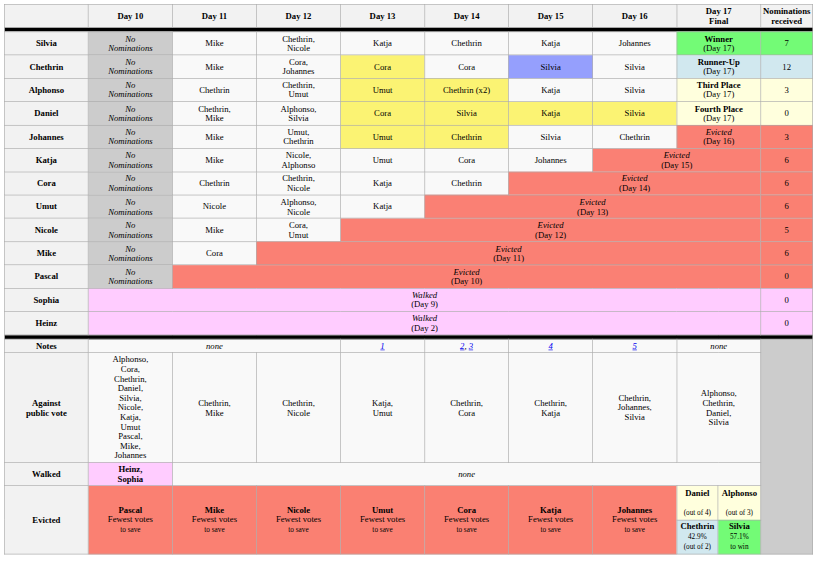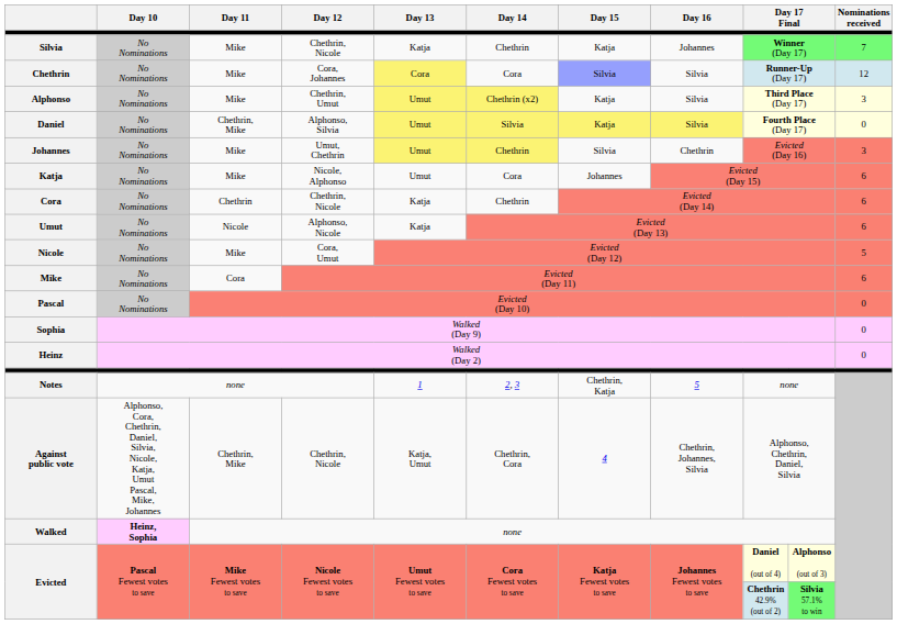 <table class="wikitable" style="text-align:center; font-size:85%; line-height:15px; width:100%">
 <tr>
 <th style="width:10%"></th>
 <th style="width:10%">Day 10</th>
 <th style="width:10%">Day 11</th>
 <th style="width:10%">Day 12</th>
 <th style="width:10%">Day 13</th>
 <th style="width:10%">Day 14</th>
 <th style="width:10%">Day 15</th>
 <th style="width:10%">Day 16</th>
 <th style="width:10%" colspan="2">Day 17<br>Final</th>
 <th style="width:1%">Nominations<br>received</th>
 </tr>
 <tr>
 <th style="background:#000" colspan="11"></th>
 </tr>
 <tr>
 <th>Silvia</th>
 <td style="background:#ccc"><em>No<br>Nominations</em></td>
 <td>Mike</td>
 <td>Chethrin,<br>Nicole</td>
 <td>Katja</td>
 <td>Chethrin</td>
 <td>Katja</td>
 <td>Johannes</td>
 <td bgcolor="#73FB76" colspan="2"><strong>Winner</strong><br>(Day 17)</td>
 <td bgcolor="#73FB76">7</td>
 </tr>
 <tr>
 <th>Chethrin</th>
 <td style="background:#ccc"><em>No<br>Nominations</em></td>
 <td>Mike</td>
 <td>Cora,<br>Johannes</td>
 <td style="background:#FBF373">Cora</td>
 <td>Cora</td>
 <td style="background:#959ffd">Silvia</td>
 <td>Silvia</td>
 <td bgcolor="#D1E8EF" colspan="2"><strong>Runner-Up</strong><br>(Day 17)</td>
 <td bgcolor="#D1E8EF">12</td>
 </tr>
 <tr>
 <th>Alphonso</th>
 <td style="background:#ccc"><em>No<br>Nominations</em></td>
-<td>Chethrin</td>
+<td>Mike</td>
 <td>Chethrin,<br>Umut</td>
 <td style="background:#FBF373">Umut</td>
 <td style="background:#FBF373">Chethrin (x2)</td>
 <td>Katja</td>
 <td>Silvia</td>
 <td style="background:#ffffdd;" colspan="2"><strong>Third Place</strong><br>(Day 17)</td>
 <td style="background:#ffffdd;">3</td>
 </tr>
 <tr>
 <th>Daniel</th>
 <td style="background:#ccc"><em>No<br>Nominations</em></td>
 <td>Chethrin,<br>Mike</td>
 <td>Alphonso,<br>Silvia</td>
-<td style="background:#FBF373">Cora</td>
+<td style="background:#FBF373">Umut</td>
 <td style="background:#FBF373">Silvia</td>
 <td bgcolor="#fbf373">Katja</td>
 <td bgcolor="#fbf373">Silvia</td>
 <td style="background:#ffffdd;" colspan="2"><strong>Fourth Place</strong><br>(Day 17)</td>
 <td style="background:#ffffdd;">0</td>
 </tr>
 <tr>
 <th>Johannes</th>
 <td style="background:#ccc"><em>No<br>Nominations</em></td>
 <td>Mike</td>
 <td>Umut,<br>Chethrin</td>
 <td style="background:#FBF373">Umut</td>
 <td style="background:#FBF373">Chethrin</td>
 <td>Silvia</td>
 <td>Chethrin</td>
 <td style="background:#Fa8074" colspan="2"><em>Evicted</em><br>(Day 16)</td>
 <td bgcolor="#fa8072">3</td>
 </tr>
 <tr>
 <th>Katja</th>
 <td style="background:#ccc"><em>No<br>Nominations</em></td>
 <td>Mike</td>
 <td>Nicole,<br>Alphonso</td>
 <td>Umut</td>
 <td>Cora</td>
 <td>Johannes</td>
 <td style="background:#Fa8074" colspan="3"><em>Evicted</em><br>(Day 15)</td>
 <td bgcolor="#fa8072">6</td>
 </tr>
 <tr>
 <th>Cora</th>
 <td style="background:#ccc"><em>No<br>Nominations</em></td>
 <td>Chethrin</td>
 <td>Chethrin,<br>Nicole</td>
 <td>Katja</td>
 <td>Chethrin</td>
 <td style="background:#Fa8074" colspan="4"><em>Evicted</em><br>(Day 14)</td>
 <td bgcolor="#fa8072">6</td>
 </tr>
 <tr>
 <th>Umut</th>
 <td style="background:#ccc"><em>No<br>Nominations</em></td>
 <td>Nicole</td>
 <td>Alphonso,<br>Nicole</td>
 <td>Katja</td>
 <td style="background:#Fa8074" colspan="5"><em>Evicted</em><br>(Day 13)</td>
 <td bgcolor="#fa8072">6</td>
 </tr>
 <tr>
 <th>Nicole</th>
 <td style="background:#ccc"><em>No<br>Nominations</em></td>
 <td>Mike</td>
 <td>Cora,<br>Umut</td>
 <td style="background:#Fa8074" colspan="6"><em>Evicted</em><br>(Day 12)</td>
 <td bgcolor="#fa8072">5</td>
 </tr>
 <tr>
 <th>Mike</th>
 <td style="background:#ccc"><em>No<br>Nominations</em></td>
 <td>Cora</td>
 <td style="background:#Fa8074" colspan="7"><em>Evicted</em><br>(Day 11)</td>
 <td bgcolor="#fa8072">6</td>
 </tr>
 <tr>
 <th>Pascal</th>
 <td style="background:#ccc"><em>No<br>Nominations</em></td>
 <td style="background:#Fa8074" colspan="8"><em>Evicted</em><br>(Day 10)</td>
 <td bgcolor="#fa8072">0</td>
 </tr>
 <tr>
 <th>Sophia</th>
 <td style="background:#FCF" colspan="9"><em>Walked</em><br>(Day 9)</td>
 <td style="background:#FCF">0</td>
 </tr>
 <tr>
 <th>Heinz</th>
 <td style="background:#FCF" colspan="9"><em>Walked</em><br>(Day 2)</td>
 <td style="background:#FCF">0</td>
 </tr>
 <tr>
 <th style="background:#000" colspan="11"></th>
 </tr>
 <tr>
 <th>Notes</th>
 <td colspan="3"><em>none</em></td>
 <td><em><a href='#'>1</a></em></td>
 <td><em><a href='#'>2</a>, <a href='#'>3</a></em></td>
-<td><em><a href='#'>4</a></em></td>
+<td>Chethrin,<br>Katja</td>
 <td><em><a href='#'>5</a></em></td>
 <td colspan="2"><em>none</em></td>
 <td style="background:#CCC" rowspan="5"></td>
 </tr>
 <tr>
 <th>Against<br>public vote</th>
 <td>Alphonso,<br>Cora,<br>Chethrin,<br>Daniel,<br>Silvia,<br>Nicole,<br>Katja,<br>Umut<br>Pascal,<br>Mike,<br>Johannes</td>
 <td>Chethrin,<br>Mike</td>
 <td>Chethrin,<br>Nicole</td>
 <td>Katja,<br>Umut</td>
 <td>Chethrin,<br>Cora</td>
-<td>Chethrin,<br>Katja</td>
+<td><em><a href='#'>4</a></em></td>
 <td>Chethrin,<br>Johannes,<br>Silvia</td>
 <td colspan=2>Alphonso,<br>Chethrin,<br>Daniel,<br>Silvia</td>
 </tr>
 <tr>
 <th>Walked</th>
 <td style="background:#FCF"><strong>Heinz,<br>Sophia</strong></td>
 <td colspan="8"><em>none</em></td>
 </tr>
 <tr>
 <th Rowspan=2>Evicted</th>
 <td style="background:#FA8072" Rowspan=2><strong>Pascal</strong><br>Fewest votes<br><small>to save</small></td>
 <td style="background:#FA8072" Rowspan=2><strong>Mike</strong><br>Fewest votes<br><small>to save</small></td>
 <td style="background:#FA8072" Rowspan=2><strong>Nicole</strong><br>Fewest votes<br><small>to save</small></td>
 <td style="background:#FA8072" Rowspan=2><strong>Umut</strong><br>Fewest votes<br><small>to save</small></td>
 <td style="background:#FA8072" Rowspan=2><strong>Cora</strong><br>Fewest votes<br><small>to save</small></td>
 <td style="background:#FA8072" Rowspan=2><strong>Katja</strong><br>Fewest votes<br><small>to save</small></td>
 <td style="background:#FA8072"  Rowspan=2><strong>Johannes</strong><br>Fewest votes<br><small>to save</small></td>
 <td style="background:#ffffdd;"><strong>Daniel</strong><br><small><br>(out of 4)</small></td>
 <td style="background:#ffffdd;"><strong>Alphonso</strong><br><small><br>(out of 3)</small></td>
 </tr>
 <tr>
 <td style="background:#D1E8EF"><strong>Chethrin</strong><br><small>42.9%<br>(out of 2)</small></td>
 <td style="background:#73FB76"><strong>Silvia</strong><br><small>57.1%<br>to win</small></td>
 </tr>
 </table>
